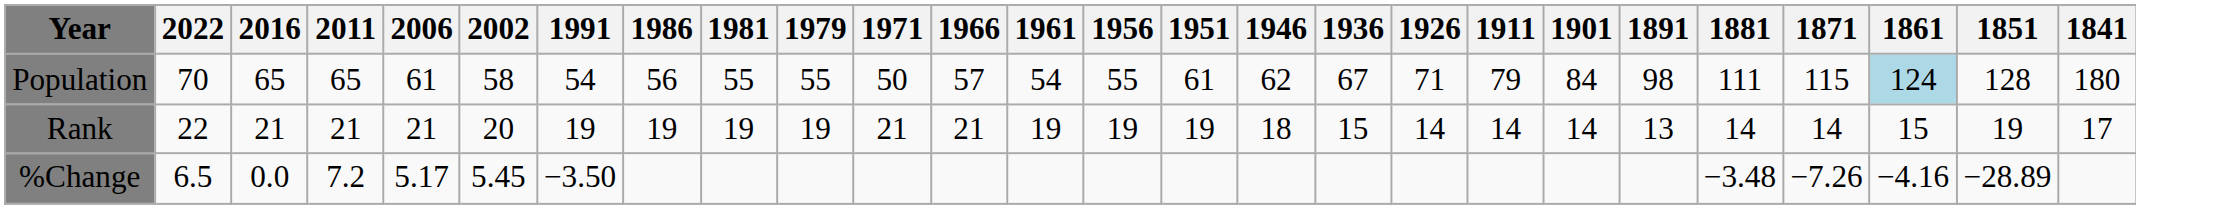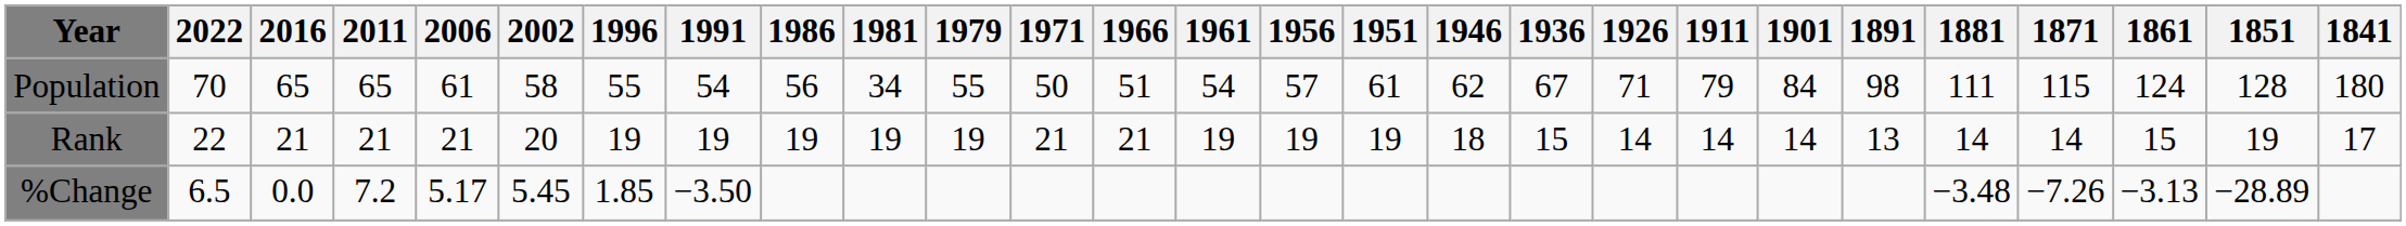 <table class="wikitable">
 <tr>
 <th style="background:grey;">Year</th>
 <th>2022</th>
 <th>2016</th>
 <th>2011</th>
 <th>2006</th>
 <th>2002</th>
+<th>1996</th>
 <th>1991</th>
 <th>1986</th>
 <th>1981</th>
 <th>1979</th>
 <th>1971</th>
 <th>1966</th>
 <th>1961</th>
 <th>1956</th>
 <th>1951</th>
 <th>1946</th>
 <th>1936</th>
 <th>1926</th>
 <th>1911</th>
 <th>1901</th>
 <th>1891</th>
 <th>1881</th>
 <th>1871</th>
 <th>1861</th>
 <th>1851</th>
 <th>1841</th>
 </tr>
 <tr align="center">
 <td style="background:grey;">Population</td>
 <td>70</td>
 <td>65</td>
 <td>65</td>
 <td>61</td>
 <td>58</td>
+<td>55</td>
 <td>54</td>
 <td>56</td>
-<td>55</td>
+<td>34</td>
 <td>55</td>
 <td>50</td>
+<td>51</td>
+<td>54</td>
 <td>57</td>
-<td>54</td>
-<td>55</td>
 <td>61</td>
 <td>62</td>
 <td>67</td>
 <td>71</td>
 <td>79</td>
 <td>84</td>
 <td>98</td>
 <td>111</td>
 <td>115</td>
-<td style="background: lightblue;">124</td>
+<td>124</td>
 <td>128</td>
 <td>180</td>
 </tr>
 <tr align="center">
 <td style="background:grey;">Rank</td>
 <td>22</td>
 <td>21</td>
 <td>21</td>
 <td>21</td>
 <td>20</td>
+<td>19</td>
 <td>19</td>
 <td>19</td>
 <td>19</td>
 <td>19</td>
 <td>21</td>
 <td>21</td>
 <td>19</td>
 <td>19</td>
 <td>19</td>
 <td>18</td>
 <td>15</td>
 <td>14</td>
 <td>14</td>
 <td>14</td>
 <td>13</td>
 <td>14</td>
 <td>14</td>
 <td>15</td>
 <td>19</td>
 <td>17</td>
 </tr>
 <tr align="center">
 <td style="background:grey;">%Change</td>
 <td>6.5</td>
 <td>0.0</td>
 <td>7.2</td>
 <td>5.17</td>
 <td>5.45</td>
+<td>1.85</td>
 <td>−3.50</td>
 <td></td>
 <td></td>
 <td></td>
 <td></td>
 <td></td>
 <td></td>
 <td></td>
 <td></td>
 <td></td>
 <td></td>
 <td></td>
 <td></td>
 <td></td>
 <td></td>
 <td>−3.48</td>
 <td>−7.26</td>
-<td>−4.16</td>
+<td>−3.13</td>
 <td>−28.89</td>
 <td></td>
 </tr>
 </table>
